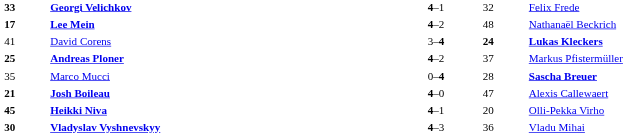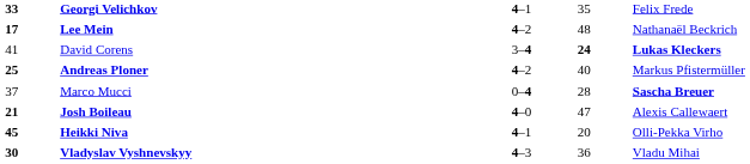 <table width="100%" cellspacing="5">
 <tr>
 <th width=5%></th>
 <th width=40%></th>
 <th width=10%></th>
 <th width=5%></th>
 <th width=40%></th>
 </tr>
 <tr>
 <td><strong>33</strong></td>
 <td> <strong><a href='#'>Georgi Velichkov</a></strong></td>
 <td align="center"><strong>4</strong>–1</td>
-<td>32</td>
+<td>35</td>
 <td> <a href='#'>Felix Frede</a></td>
 </tr>
 <tr>
 <td><strong>17</strong></td>
 <td> <strong><a href='#'>Lee Mein</a></strong></td>
 <td align="center"><strong>4</strong>–2</td>
 <td>48</td>
 <td> <a href='#'>Nathanaël Beckrich</a></td>
 </tr>
 <tr>
 <td>41</td>
 <td> <a href='#'>David Corens</a></td>
 <td align="center">3–<strong>4</strong></td>
 <td><strong>24</strong></td>
 <td> <strong><a href='#'>Lukas Kleckers</a></strong></td>
 </tr>
 <tr>
 <td><strong>25</strong></td>
 <td> <strong><a href='#'>Andreas Ploner</a></strong></td>
 <td align="center"><strong>4</strong>–2</td>
-<td>37</td>
+<td>40</td>
 <td> <a href='#'>Markus Pfistermüller</a></td>
 </tr>
 <tr>
-<td>35</td>
+<td>37</td>
 <td> <a href='#'>Marco Mucci</a></td>
 <td align="center">0–<strong>4</strong></td>
 <td>28</td>
 <td> <strong><a href='#'>Sascha Breuer</a></strong></td>
 </tr>
 <tr>
 <td><strong>21</strong></td>
 <td> <strong><a href='#'>Josh Boileau</a></strong></td>
 <td align="center"><strong>4</strong>–0</td>
 <td>47</td>
 <td> <a href='#'>Alexis Callewaert</a></td>
 </tr>
 <tr>
 <td><strong>45</strong></td>
 <td> <strong><a href='#'>Heikki Niva</a></strong></td>
 <td align="center"><strong>4</strong>–1</td>
 <td>20</td>
 <td> <a href='#'>Olli-Pekka Virho</a></td>
 </tr>
 <tr>
 <td><strong>30</strong></td>
 <td> <strong><a href='#'>Vladyslav Vyshnevskyy</a></strong></td>
 <td align="center"><strong>4</strong>–3</td>
 <td>36</td>
 <td> <a href='#'>Vladu Mihai</a></td>
 </tr>
 </table>
